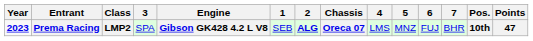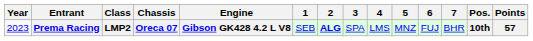 <table class="wikitable" style="text-align:center; font-size:85%">
 <tr>
 <th>Year</th>
 <th>Entrant</th>
 <th>Class</th>
-<th>3</th>
+<th>Chassis</th>
 <th>Engine</th>
 <th>1</th>
 <th>2</th>
-<th>Chassis</th>
+<th>3</th>
 <th>4</th>
 <th>5</th>
 <th>6</th>
 <th>7</th>
 <th>Pos.</th>
 <th>Points</th>
 </tr>
 <tr>
-<td><strong><a href='#'>2023</a></strong></td>
+<td><a href='#'>2023</a></td>
 <th nowrap><a href='#'>Prema Racing</a></th>
 <th>LMP2</th>
-<td style="background:#DFFFDF;"><a href='#'>SPA</a><br></td>
+<th nowrap><a href='#'>Oreca 07</a></th>
 <th nowrap><a href='#'>Gibson</a> GK428 4.2 L V8</th>
 <td style="background:#DFFFDF;"><a href='#'>SEB</a><br> </td>
 <td style="background:#DFFFDF;"><strong><a href='#'>ALG</a><br> </strong></td>
-<th nowrap><a href='#'>Oreca 07</a></th>
+<td style="background:#DFFFDF;"><a href='#'>SPA</a><br></td>
 <td style="background:#DFFFDF;"><a href='#'>LMS</a><br></td>
 <td style="background:#DFFFDF;"><a href='#'>MNZ</a><br></td>
 <td style="background:#DFFFDF;"><a href='#'>FUJ</a><br></td>
 <td style="background:#DFFFDF;"><a href='#'>BHR</a><br></td>
 <th>10th</th>
-<th>47</th>
+<th>57</th>
 </tr>
 </table>
